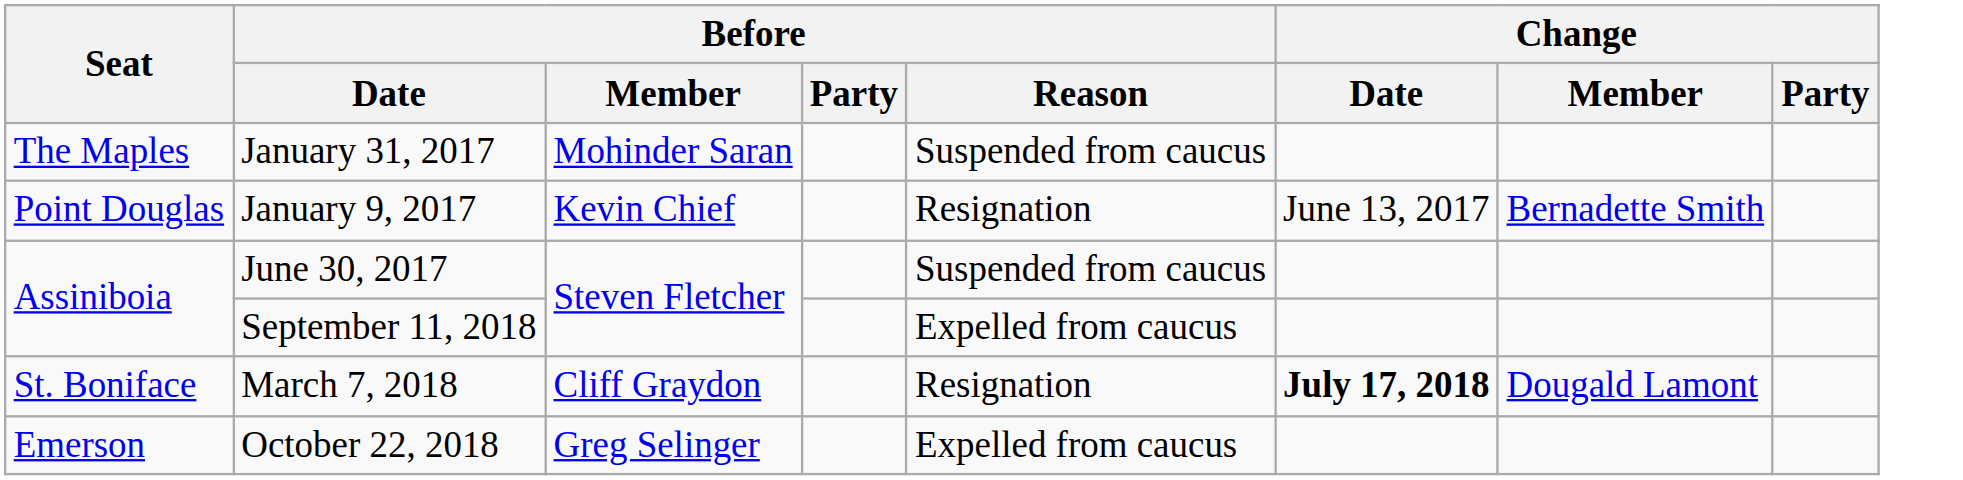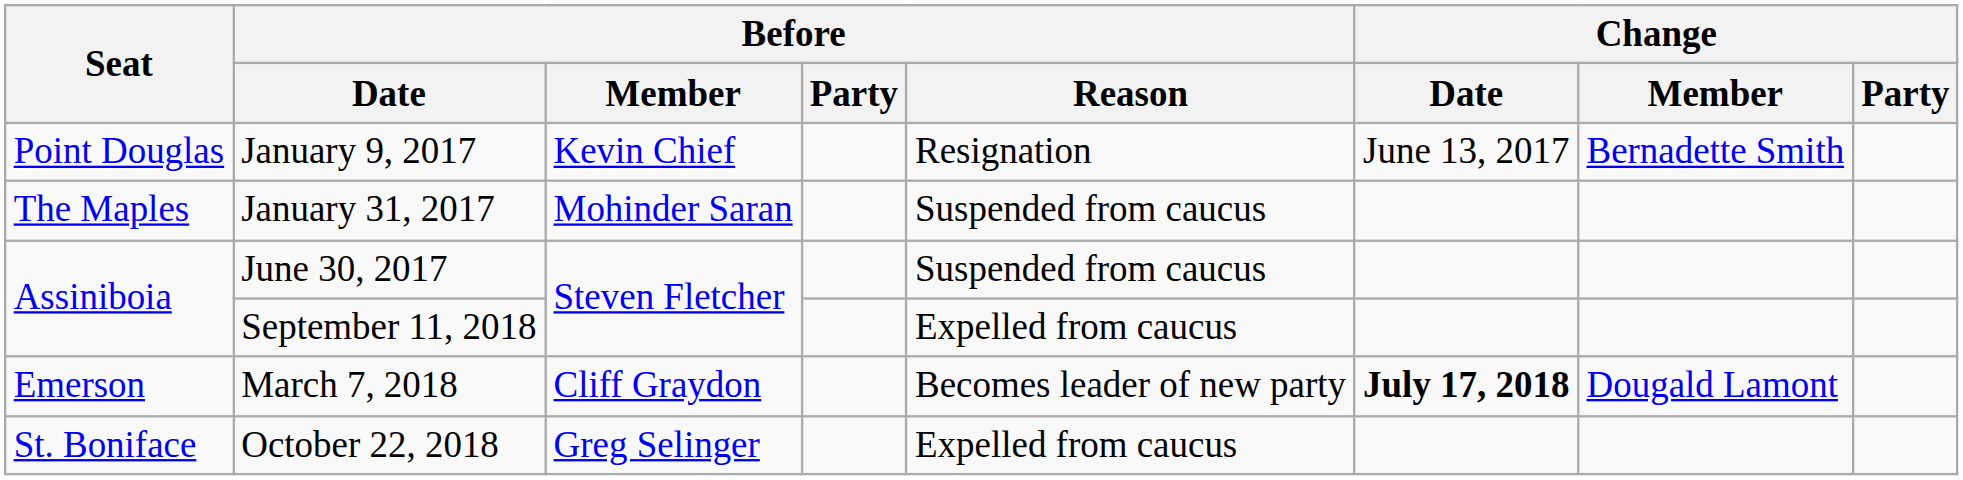 <table class="wikitable">
 <tr>
 <th rowspan="2">Seat</th>
 <th colspan="4">Before</th>
 <th colspan="3">Change</th>
 </tr>
 <tr>
 <th>Date</th>
 <th>Member</th>
 <th>Party</th>
 <th>Reason</th>
 <th>Date</th>
 <th>Member</th>
 <th>Party</th>
 </tr>
 <tr>
+<td><a href='#'>Point Douglas</a></td>
+<td>January 9, 2017</td>
+<td><a href='#'>Kevin Chief</a></td>
+<td></td>
+<td>Resignation</td>
+<td>June 13, 2017</td>
+<td><a href='#'>Bernadette Smith</a></td>
+<td></td>
+</tr>
+<tr>
 <td><a href='#'>The Maples</a></td>
 <td>January 31, 2017</td>
 <td><a href='#'>Mohinder Saran</a></td>
 <td></td>
 <td>Suspended from caucus</td>
 <td></td>
 <td></td>
-<td></td>
-</tr>
-<tr>
-<td><a href='#'>Point Douglas</a></td>
-<td>January 9, 2017</td>
-<td><a href='#'>Kevin Chief</a></td>
-<td></td>
-<td>Resignation</td>
-<td>June 13, 2017</td>
-<td><a href='#'>Bernadette Smith</a></td>
 <td></td>
 </tr>
 <tr>
 <td rowspan=2><a href='#'>Assiniboia</a></td>
 <td>June 30, 2017</td>
 <td rowspan=2><a href='#'>Steven Fletcher</a></td>
 <td></td>
 <td>Suspended from caucus</td>
 <td></td>
 <td></td>
 <td></td>
 </tr>
 <tr>
 <td>September 11, 2018</td>
 <td></td>
 <td>Expelled from caucus</td>
 <td></td>
 <td></td>
 <td></td>
 </tr>
 <tr>
-<td><a href='#'>St. Boniface</a></td>
+<td><a href='#'>Emerson</a></td>
 <td>March 7, 2018</td>
 <td><a href='#'>Cliff Graydon</a></td>
 <td></td>
-<td>Resignation</td>
+<td>Becomes leader of new party</td>
 <td><strong>July 17, 2018</strong></td>
 <td><a href='#'>Dougald Lamont</a></td>
 <td></td>
 </tr>
 <tr>
-<td><a href='#'>Emerson</a></td>
+<td><a href='#'>St. Boniface</a></td>
 <td>October 22, 2018</td>
 <td><a href='#'>Greg Selinger</a></td>
 <td></td>
 <td>Expelled from caucus</td>
 <td></td>
 <td></td>
 <td></td>
 </tr>
 </table>
